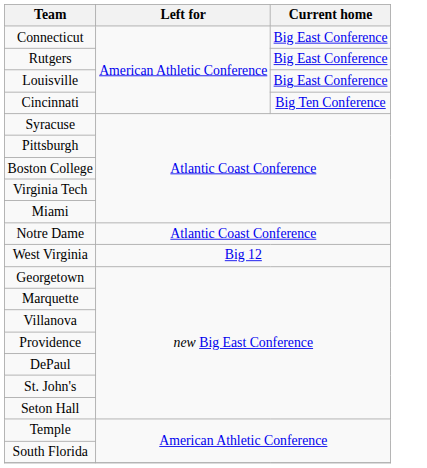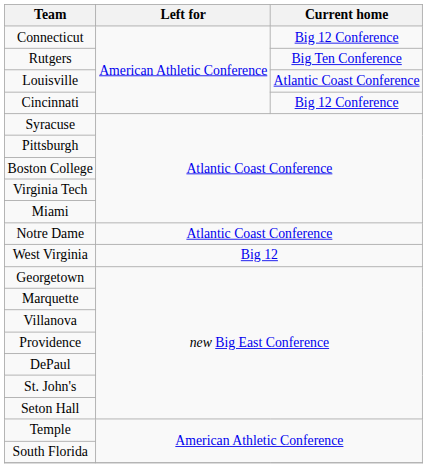 <table class="wikitable" style="text-align:center;">
 <tr>
 <th>Team</th>
 <th>Left for</th>
 <th>Current home</th>
 </tr>
 <tr>
 <td>Connecticut</td>
 <td rowspan="4"><a href='#'>American Athletic Conference</a></td>
-<td><a href='#'>Big East Conference</a><br></td>
+<td><a href='#'>Big 12 Conference</a></td>
 </tr>
 <tr>
 <td>Rutgers</td>
-<td><a href='#'>Big East Conference</a><br></td>
+<td><a href='#'>Big Ten Conference</a></td>
 </tr>
 <tr>
 <td>Louisville</td>
-<td><a href='#'>Big East Conference</a><br></td>
+<td><a href='#'>Atlantic Coast Conference</a></td>
 </tr>
 <tr>
 <td>Cincinnati</td>
-<td><a href='#'>Big Ten Conference</a></td>
+<td><a href='#'>Big 12 Conference</a></td>
 </tr>
 <tr>
 <td>Syracuse</td>
 <td colspan="2" rowspan="5"><a href='#'>Atlantic Coast Conference</a></td>
 </tr>
 <tr>
 <td>Pittsburgh</td>
 </tr>
 <tr>
 <td>Boston College</td>
 </tr>
 <tr>
 <td>Virginia Tech</td>
 </tr>
 <tr>
 <td>Miami</td>
 </tr>
 <tr>
 <td>Notre Dame</td>
 <td colspan="2"><a href='#'>Atlantic Coast Conference</a> <br></td>
 </tr>
 <tr>
 <td>West Virginia</td>
 <td colspan=2><a href='#'>Big 12</a></td>
 </tr>
 <tr>
 <td>Georgetown</td>
 <td colspan=2, rowspan=7><em>new</em> <a href='#'>Big East Conference</a></td>
 </tr>
 <tr>
 <td>Marquette</td>
 </tr>
 <tr>
 <td>Villanova</td>
 </tr>
 <tr>
 <td>Providence</td>
 </tr>
 <tr>
 <td>DePaul</td>
 </tr>
 <tr>
 <td>St. John's</td>
 </tr>
 <tr>
 <td>Seton Hall</td>
 </tr>
 <tr>
 <td>Temple</td>
 <td colspan="2," rowspan="2"><a href='#'>American Athletic Conference</a></td>
 </tr>
 <tr>
 <td>South Florida</td>
 </tr>
 <tr>
 </tr>
 </table>
